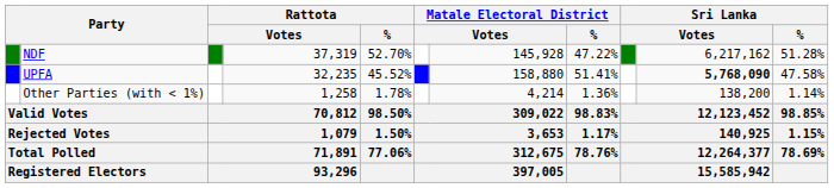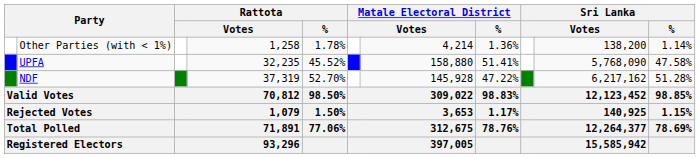 <table class="wikitable">
 <tr>
 <th colspan="2" width="144px"rowspan="2">Party</th>
 <th colspan="3" width="216px">Rattota</th>
 <th colspan="3" width="216px"><a href='#'>Matale Electoral District</a></th>
 <th colspan="3" width="216px">Sri Lanka</th>
 </tr>
 <tr>
 <th colspan="2" width="144px">Votes</th>
 <th>%</th>
 <th colspan="2" width="144px">Votes</th>
 <th>%</th>
 <th colspan="2" width="144px">Votes</th>
 <th>%</th>
 </tr>
 <tr>
+<td style="background-color:white;" width="10px"></td>
+<td style="text-align:left;">Other Parties (with < 1%)</td>
+<td style="background-color:white;" width="10px"></td>
+<td style="text-align:right;">1,258</td>
+<td style="text-align:right;">1.78%</td>
+<td style="background-color:white;" width="10px"></td>
+<td style="text-align:right;">4,214</td>
+<td style="text-align:right;">1.36%</td>
+<td style="background-color:white;" width="10px"></td>
+<td style="text-align:right;">138,200</td>
+<td style="text-align:right;">1.14%</td>
+</tr>
+<tr>
+<td style="background-color:blue;" width="10px"></td>
+<td style="text-align:left;"><a href='#'>UPFA</a></td>
+<td style="background-color:white;" width="10px"></td>
+<td style="text-align:right;">32,235</td>
+<td style="text-align:right;">45.52%</td>
+<td style="background-color:blue;" width="10px"></td>
+<td style="text-align:right;">158,880</td>
+<td style="text-align:right;">51.41%</td>
+<td style="background-color:white;" width="10px"></td>
+<td style="text-align:right;">5,768,090</td>
+<td style="text-align:right;">47.58%</td>
+</tr>
+<tr>
 <td style="background-color:green;" width="10px"></td>
 <td style="text-align:left;"><a href='#'>NDF</a></td>
 <td style="background-color:green;" width="10px"></td>
 <td style="text-align:right;">37,319</td>
 <td style="text-align:right;">52.70%</td>
 <td style="background-color:white;" width="10px"></td>
 <td style="text-align:right;">145,928</td>
 <td style="text-align:right;">47.22%</td>
 <td style="background-color:green;" width="10px"></td>
 <td style="text-align:right;">6,217,162</td>
 <td style="text-align:right;">51.28%</td>
-</tr>
-<tr>
-<td style="background-color:blue;" width="10px"></td>
-<td style="text-align:left;"><a href='#'>UPFA</a></td>
-<td style="background-color:white;" width="10px"></td>
-<td style="text-align:right;">32,235</td>
-<td style="text-align:right;">45.52%</td>
-<td style="background-color:blue;" width="10px"></td>
-<td style="text-align:right;">158,880</td>
-<td style="text-align:right;">51.41%</td>
-<td style="background-color:white;" width="10px"></td>
-<td style="text-align:right;"><strong>5,768,090</strong></td>
-<td style="text-align:right;">47.58%</td>
-</tr>
-<tr>
-<td style="background-color:white;" width="10px"></td>
-<td style="text-align:left;">Other Parties (with < 1%)</td>
-<td style="background-color:white;" width="10px"></td>
-<td style="text-align:right;">1,258</td>
-<td style="text-align:right;">1.78%</td>
-<td style="background-color:white;" width="10px"></td>
-<td style="text-align:right;">4,214</td>
-<td style="text-align:right;">1.36%</td>
-<td style="background-color:white;" width="10px"></td>
-<td style="text-align:right;">138,200</td>
-<td style="text-align:right;">1.14%</td>
 </tr>
 <tr>
 <th colspan="2" width="144px"style="text-align:left;">Valid Votes</th>
 <th style="text-align:right;"colspan="2" width="144px">70,812</th>
 <th style="text-align:right;">98.50%</th>
 <th style="text-align:right;"colspan="2" width="144px">309,022</th>
 <th style="text-align:right;">98.83%</th>
 <th style="text-align:right;"colspan="2" width="144px">12,123,452</th>
 <th style="text-align:right;">98.85%</th>
 </tr>
 <tr>
 <th colspan="2" width="144px"style="text-align:left;">Rejected Votes</th>
 <th style="text-align:right;"colspan="2" width="144px">1,079</th>
 <th style="text-align:right;">1.50%</th>
 <th style="text-align:right;"colspan="2" width="144px">3,653</th>
 <th style="text-align:right;">1.17%</th>
 <th style="text-align:right;"colspan="2" width="144px">140,925</th>
 <th style="text-align:right;">1.15%</th>
 </tr>
 <tr>
 <th colspan="2" width="144px"style="text-align:left;">Total Polled</th>
 <th style="text-align:right;"colspan="2" width="144px">71,891</th>
 <th style="text-align:right;">77.06%</th>
 <th style="text-align:right;"colspan="2" width="144px">312,675</th>
 <th style="text-align:right;">78.76%</th>
 <th style="text-align:right;"colspan="2" width="144px">12,264,377</th>
 <th style="text-align:right;">78.69%</th>
 </tr>
 <tr>
 <th colspan="2" width="144px"style="text-align:left;">Registered Electors</th>
 <th style="text-align:right;"colspan="2" width="144px">93,296</th>
 <th></th>
 <th style="text-align:right;"colspan="2" width="144px">397,005</th>
 <th></th>
 <th style="text-align:right;"colspan="2" width="144px">15,585,942</th>
 <th></th>
 </tr>
 </table>
